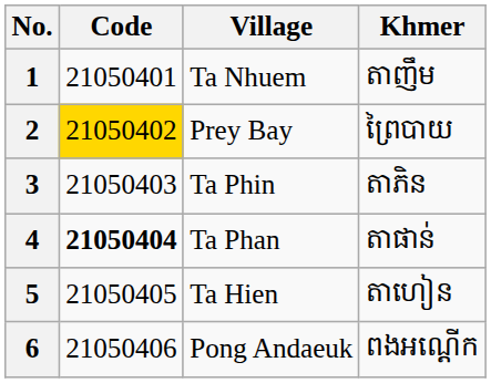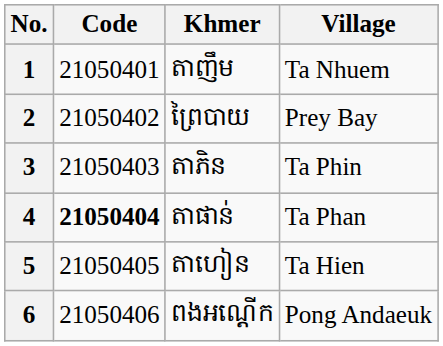 <table class="wikitable sortable mw-collapsible">
 <tr>
 <th>No.</th>
 <th>Code</th>
+<th>Khmer</th>
 <th>Village</th>
-<th>Khmer</th>
 </tr>
 <tr>
 <th>1</th>
 <td>21050401</td>
+<td>តាញឹម</td>
 <td>Ta Nhuem</td>
-<td>តាញឹម</td>
 </tr>
 <tr>
 <th>2</th>
-<td style="background: gold;">21050402</td>
+<td>21050402</td>
+<td>ព្រៃបាយ</td>
 <td>Prey Bay</td>
-<td>ព្រៃបាយ</td>
 </tr>
 <tr>
 <th>3</th>
 <td>21050403</td>
+<td>តាភិន</td>
 <td>Ta Phin</td>
-<td>តាភិន</td>
 </tr>
 <tr>
 <th>4</th>
 <td><strong>21050404</strong></td>
+<td>តាផាន់</td>
 <td>Ta Phan</td>
-<td>តាផាន់</td>
 </tr>
 <tr>
 <th>5</th>
 <td>21050405</td>
+<td>តាហៀន</td>
 <td>Ta Hien</td>
-<td>តាហៀន</td>
 </tr>
 <tr>
 <th>6</th>
 <td>21050406</td>
+<td>ពងអណ្ដើក</td>
 <td>Pong Andaeuk</td>
-<td>ពងអណ្ដើក</td>
 </tr>
 </table>
